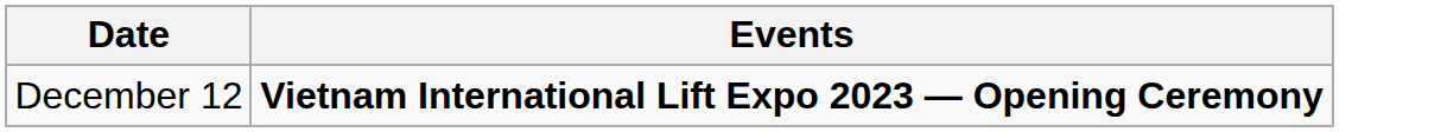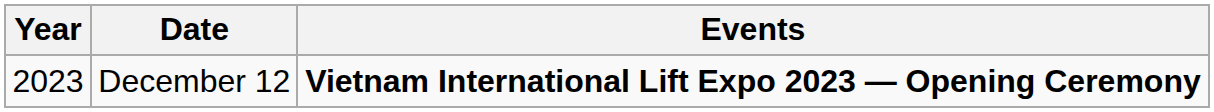 <table class="wikitable sortable">
 <tr>
+<th>Year</th>
 <th>Date</th>
 <th>Events</th>
 </tr>
 <tr>
+<td>2023</td>
 <td>December 12</td>
 <td><strong>Vietnam International Lift Expo 2023 — Opening Ceremony</strong></td>
 </tr>
 </table>
